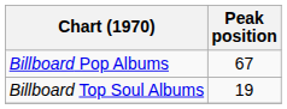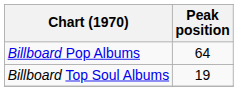 <table class="wikitable">
 <tr>
 <th>Chart (1970)</th>
 <th>Peak<br>position</th>
 </tr>
 <tr>
 <td><a href='#'><em>Billboard</em> Pop Albums</a></td>
-<td align=center>67</td>
+<td align=center>64</td>
 </tr>
 <tr>
 <td><em>Billboard</em> <a href='#'>Top Soul Albums</a></td>
 <td align=center>19</td>
 </tr>
 <tr>
 </tr>
 </table>
